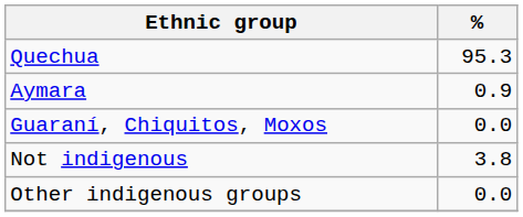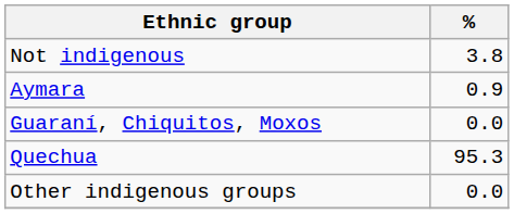 <table class="wikitable" border="1" style="width:25%;" border="1">
 <tr bgcolor=#EFEFEF>
 <th><strong>Ethnic group</strong></th>
 <th><strong>%</strong></th>
 </tr>
 <tr>
-<td><a href='#'>Quechua</a></td>
-<td align="right">95.3</td>
+<td>Not <a href='#'>indigenous</a></td>
+<td align="right">3.8</td>
 </tr>
 <tr>
 <td><a href='#'>Aymara</a></td>
 <td align="right">0.9</td>
 </tr>
 <tr>
 <td><a href='#'>Guaraní</a>, <a href='#'>Chiquitos</a>, <a href='#'>Moxos</a></td>
 <td align="right">0.0</td>
 </tr>
 <tr>
-<td>Not <a href='#'>indigenous</a></td>
-<td align="right">3.8</td>
+<td><a href='#'>Quechua</a></td>
+<td align="right">95.3</td>
 </tr>
 <tr>
 <td>Other indigenous groups</td>
 <td align="right">0.0</td>
 </tr>
 <tr>
 </tr>
 </table>
